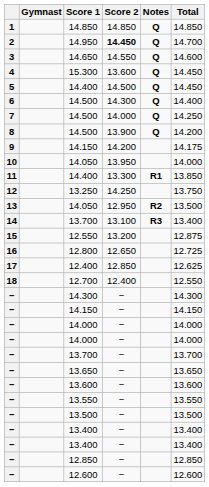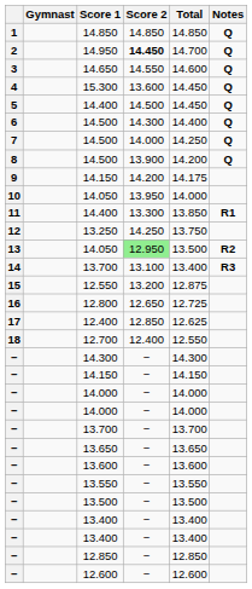 <table class="wikitable sortable" style="text-align:center; font-size:95%;">
 <tr>
 <th></th>
 <th>Gymnast</th>
 <th>Score 1</th>
 <th>Score 2</th>
+<th>Total</th>
 <th>Notes</th>
-<th>Total</th>
 </tr>
 <tr>
 <th>1</th>
 <td align=left></td>
 <td>14.850</td>
 <td>14.850</td>
+<td>14.850</td>
 <td><strong>Q</strong></td>
-<td>14.850</td>
 </tr>
 <tr>
 <th>2</th>
 <td align=left></td>
 <td>14.950</td>
 <td><strong>14.450</strong></td>
+<td>14.700</td>
 <td><strong>Q</strong></td>
-<td>14.700</td>
 </tr>
 <tr>
 <th>3</th>
 <td align=left></td>
 <td>14.650</td>
 <td>14.550</td>
+<td>14.600</td>
 <td><strong>Q</strong></td>
-<td>14.600</td>
 </tr>
 <tr>
 <th>4</th>
 <td align=left></td>
 <td>15.300</td>
 <td>13.600</td>
+<td>14.450</td>
 <td><strong>Q</strong></td>
-<td>14.450</td>
 </tr>
 <tr>
 <th>5</th>
 <td align=left></td>
 <td>14.400</td>
 <td>14.500</td>
+<td>14.450</td>
 <td><strong>Q</strong></td>
-<td>14.450</td>
 </tr>
 <tr>
 <th>6</th>
 <td align=left></td>
 <td>14.500</td>
 <td>14.300</td>
+<td>14.400</td>
 <td><strong>Q</strong></td>
-<td>14.400</td>
 </tr>
 <tr>
 <th>7</th>
 <td align=left></td>
 <td>14.500</td>
 <td>14.000</td>
+<td>14.250</td>
 <td><strong>Q</strong></td>
-<td>14.250</td>
 </tr>
 <tr>
 <th>8</th>
 <td align=left></td>
 <td>14.500</td>
 <td>13.900</td>
+<td>14.200</td>
 <td><strong>Q</strong></td>
-<td>14.200</td>
 </tr>
 <tr>
 <th>9</th>
 <td align=left></td>
 <td>14.150</td>
 <td>14.200</td>
+<td>14.175</td>
 <td></td>
-<td>14.175</td>
 </tr>
 <tr>
 <th>10</th>
 <td align=left></td>
 <td>14.050</td>
 <td>13.950</td>
+<td>14.000</td>
 <td></td>
-<td>14.000</td>
 </tr>
 <tr>
 <th>11</th>
 <td align=left></td>
 <td>14.400</td>
 <td>13.300</td>
+<td>13.850</td>
 <td><strong>R1</strong></td>
-<td>13.850</td>
 </tr>
 <tr>
 <th>12</th>
 <td align=left></td>
 <td>13.250</td>
 <td>14.250</td>
+<td>13.750</td>
 <td></td>
-<td>13.750</td>
 </tr>
 <tr>
 <th>13</th>
 <td align=left></td>
 <td>14.050</td>
-<td>12.950</td>
+<td style="background: lightgreen;">12.950</td>
+<td>13.500</td>
 <td><strong>R2</strong></td>
-<td>13.500</td>
 </tr>
 <tr>
 <th>14</th>
 <td align=left></td>
 <td>13.700</td>
 <td>13.100</td>
+<td>13.400</td>
 <td><strong>R3</strong></td>
-<td>13.400</td>
 </tr>
 <tr>
 <th>15</th>
 <td align=left></td>
 <td>12.550</td>
 <td>13.200</td>
+<td>12.875</td>
 <td></td>
-<td>12.875</td>
 </tr>
 <tr>
 <th>16</th>
 <td align=left></td>
 <td>12.800</td>
 <td>12.650</td>
+<td>12.725</td>
 <td></td>
-<td>12.725</td>
 </tr>
 <tr>
 <th>17</th>
 <td align=left></td>
 <td>12.400</td>
 <td>12.850</td>
+<td>12.625</td>
 <td></td>
-<td>12.625</td>
 </tr>
 <tr>
 <th>18</th>
 <td align=left></td>
 <td>12.700</td>
 <td>12.400</td>
+<td>12.550</td>
 <td></td>
-<td>12.550</td>
 </tr>
 <tr>
 <th>−</th>
 <td align=left></td>
 <td>14.300</td>
 <td>−</td>
+<td>14.300</td>
 <td></td>
-<td>14.300</td>
 </tr>
 <tr>
 <th>−</th>
 <td align=left></td>
 <td>14.150</td>
 <td>−</td>
+<td>14.150</td>
 <td></td>
-<td>14.150</td>
 </tr>
 <tr>
 <th>−</th>
 <td align=left></td>
 <td>14.000</td>
 <td>−</td>
+<td>14.000</td>
 <td></td>
-<td>14.000</td>
 </tr>
 <tr>
 <th>−</th>
 <td align=left></td>
 <td>14.000</td>
 <td>−</td>
+<td>14.000</td>
 <td></td>
-<td>14.000</td>
 </tr>
 <tr>
 <th>−</th>
 <td align=left></td>
 <td>13.700</td>
 <td>−</td>
+<td>13.700</td>
 <td></td>
-<td>13.700</td>
 </tr>
 <tr>
 <th>−</th>
 <td align=left></td>
 <td>13.650</td>
 <td>−</td>
+<td>13.650</td>
 <td></td>
-<td>13.650</td>
 </tr>
 <tr>
 <th>−</th>
 <td align=left></td>
 <td>13.600</td>
 <td>−</td>
+<td>13.600</td>
 <td></td>
-<td>13.600</td>
 </tr>
 <tr>
 <th>−</th>
 <td align=left></td>
 <td>13.550</td>
 <td>−</td>
+<td>13.550</td>
 <td></td>
-<td>13.550</td>
 </tr>
 <tr>
 <th>−</th>
 <td align=left></td>
 <td>13.500</td>
 <td>−</td>
+<td>13.500</td>
 <td></td>
-<td>13.500</td>
 </tr>
 <tr>
 <th>−</th>
 <td align=left></td>
 <td>13.400</td>
 <td>−</td>
+<td>13.400</td>
 <td></td>
-<td>13.400</td>
 </tr>
 <tr>
 <th>−</th>
 <td align=left></td>
 <td>13.400</td>
 <td>−</td>
+<td>13.400</td>
 <td></td>
-<td>13.400</td>
 </tr>
 <tr>
 <th>−</th>
 <td align=left></td>
 <td>12.850</td>
 <td>−</td>
+<td>12.850</td>
 <td></td>
-<td>12.850</td>
 </tr>
 <tr>
 <th>−</th>
 <td align=left></td>
 <td>12.600</td>
 <td>−</td>
+<td>12.600</td>
 <td></td>
-<td>12.600</td>
 </tr>
 </table>
